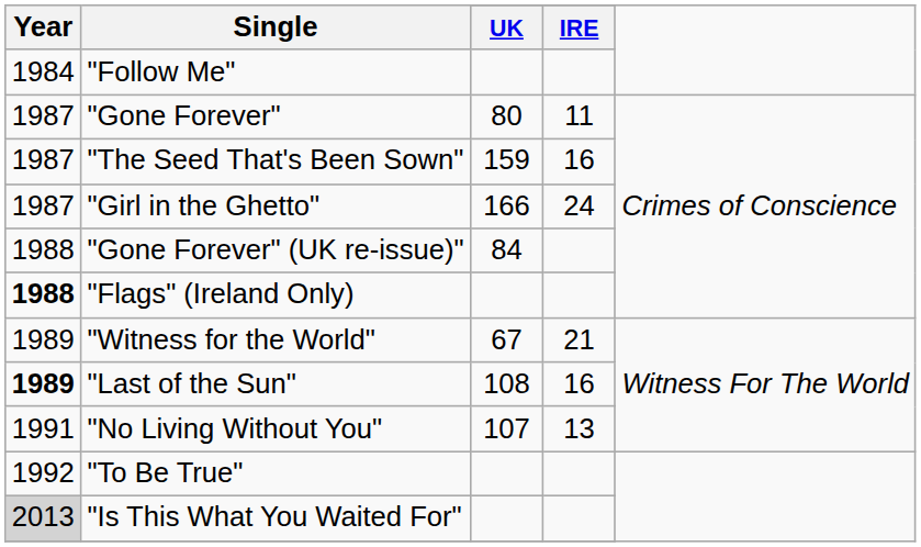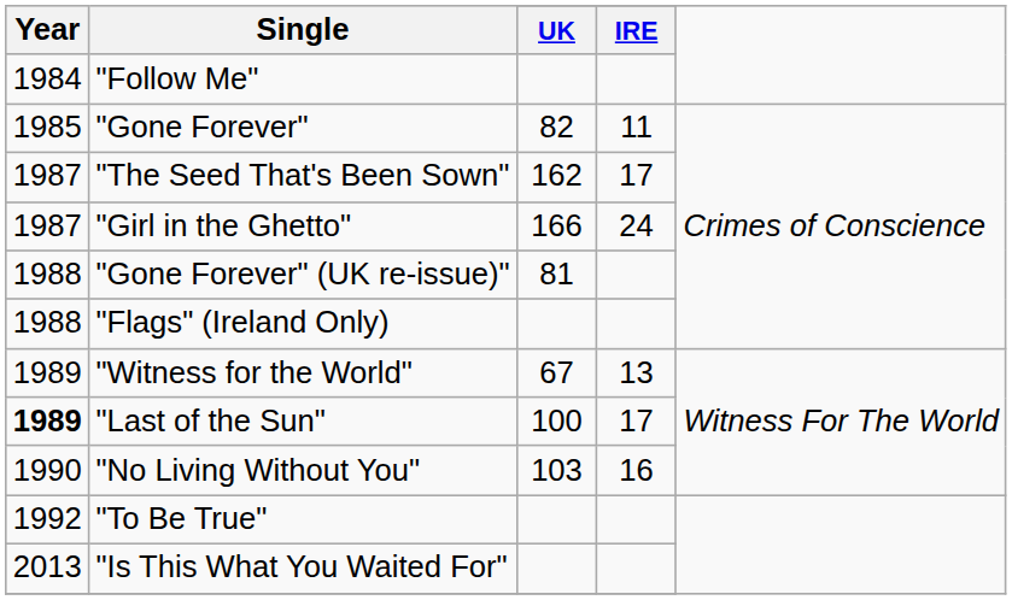 <table class="wikitable" style="text-align:center;">
 <tr>
 <th rowspan="2">Year</th>
 <th rowspan="2">Single</th>
 </tr>
 <tr style="font-size:smaller;">
 <th style="width:35px;"><a href='#'>UK</a></th>
 <th style="width:35px;"><a href='#'>IRE</a></th>
 </tr>
 <tr>
 <td>1984</td>
 <td style="text-align:left;">"Follow Me"</td>
 <td></td>
 <td></td>
 </tr>
 <tr>
-<td>1987</td>
+<td>1985</td>
 <td style="text-align:left;">"Gone Forever"</td>
-<td>80</td>
+<td>82</td>
 <td>11</td>
 <td style="text-align:left;" rowspan="5"><em>Crimes of Conscience</em></td>
 </tr>
 <tr>
 <td>1987</td>
 <td style="text-align:left;">"The Seed That's Been Sown"</td>
-<td>159</td>
-<td>16</td>
+<td>162</td>
+<td>17</td>
 </tr>
 <tr>
 <td>1987</td>
 <td style="text-align:left;">"Girl in the Ghetto"</td>
 <td>166</td>
 <td>24</td>
 </tr>
 <tr>
 <td>1988</td>
 <td style="text-align:left;">"Gone Forever" (UK re-issue)"</td>
-<td>84</td>
+<td>81</td>
 <td></td>
 </tr>
 <tr>
-<td><strong>1988</strong></td>
+<td>1988</td>
 <td style="text-align:left;">"Flags" (Ireland Only)</td>
 <td></td>
 <td></td>
 </tr>
 <tr>
 <td>1989</td>
 <td style="text-align:left;">"Witness for the World"</td>
 <td>67</td>
-<td>21</td>
+<td>13</td>
 <td style="text-align:left;" rowspan="3"><em>Witness For The World</em></td>
 </tr>
 <tr>
 <td><strong>1989</strong></td>
 <td style="text-align:left;">"Last of the Sun"</td>
-<td>108</td>
-<td>16</td>
+<td>100</td>
+<td>17</td>
 </tr>
 <tr>
-<td>1991</td>
+<td>1990</td>
 <td style="text-align:left;">"No Living Without You"</td>
-<td>107</td>
-<td>13</td>
+<td>103</td>
+<td>16</td>
 </tr>
 <tr>
 <td>1992</td>
 <td style="text-align:left;">"To Be True"</td>
 <td></td>
 <td></td>
 </tr>
 <tr>
-<td style="background: lightgrey;">2013</td>
+<td>2013</td>
 <td style="text-align:left;">"Is This What You Waited For"</td>
 <td></td>
 <td></td>
 </tr>
 <tr>
 </tr>
 </table>
